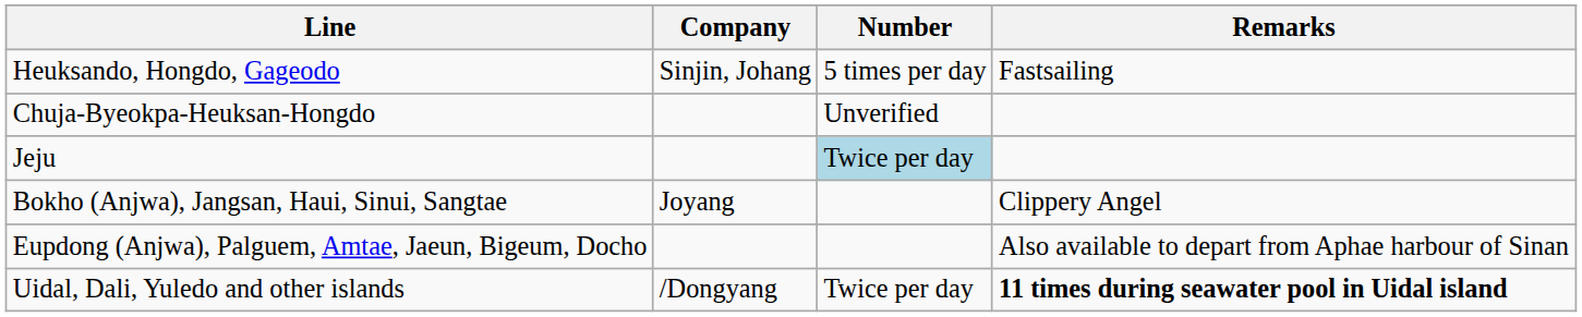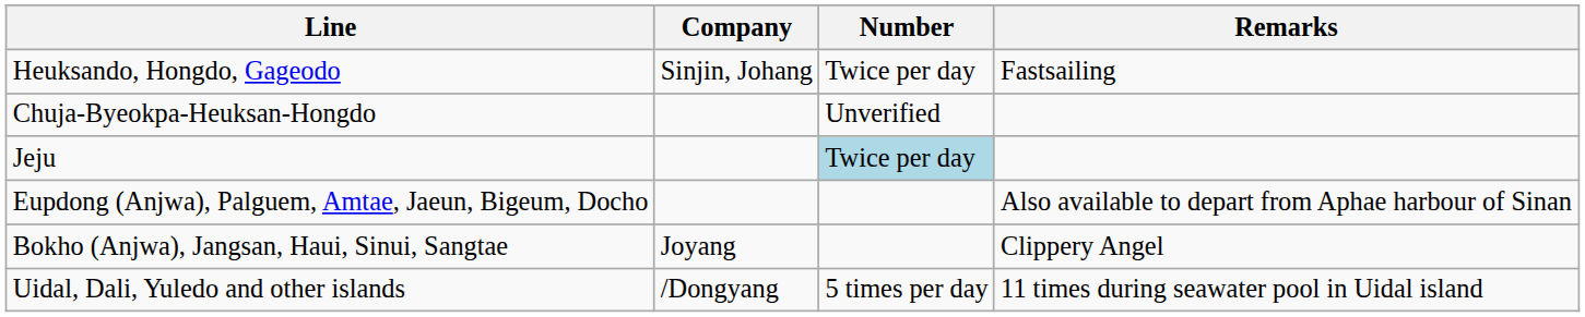 <table class="wikitable" style="margin:1em; font-size:90%;">
 <tr style="background:#b0c4de; text-align:center;">
 <th>Line</th>
 <th>Company</th>
 <th>Number</th>
 <th>Remarks</th>
 </tr>
 <tr>
 <td>Heuksando, Hongdo, <a href='#'>Gageodo</a></td>
 <td>Sinjin, Johang</td>
-<td>5 times per day</td>
+<td>Twice per day</td>
 <td>Fastsailing</td>
 </tr>
 <tr>
 <td>Chuja-Byeokpa-Heuksan-Hongdo</td>
 <td></td>
 <td>Unverified</td>
 <td></td>
 </tr>
 <tr>
 <td>Jeju</td>
 <td></td>
 <td style="background: lightblue;">Twice per day</td>
 <td></td>
 </tr>
 <tr>
+<td>Eupdong (Anjwa), Palguem, <a href='#'>Amtae</a>, Jaeun, Bigeum, Docho</td>
+<td></td>
+<td></td>
+<td>Also available to depart from Aphae harbour of Sinan</td>
+</tr>
+<tr>
 <td>Bokho (Anjwa), Jangsan, Haui, Sinui, Sangtae</td>
 <td>Joyang</td>
 <td></td>
 <td>Clippery Angel</td>
 </tr>
 <tr>
-<td>Eupdong (Anjwa), Palguem, <a href='#'>Amtae</a>, Jaeun, Bigeum, Docho</td>
-<td></td>
-<td></td>
-<td>Also available to depart from Aphae harbour of Sinan</td>
-</tr>
-<tr>
 <td>Uidal, Dali, Yuledo and other islands</td>
 <td>/Dongyang</td>
-<td>Twice per day</td>
-<td><strong>11 times during seawater pool in Uidal island</strong></td>
+<td>5 times per day</td>
+<td>11 times during seawater pool in Uidal island</td>
 </tr>
 </table>
